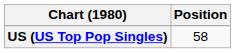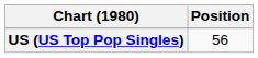 <table class="wikitable plainrowheaders">
 <tr>
 <th>Chart (1980)</th>
 <th>Position</th>
 </tr>
 <tr>
 </tr>
 <tr>
 <th scope="row">US (<a href='#'>US Top Pop Singles</a>)</th>
-<td align="center">58</td>
+<td align="center">56</td>
 </tr>
 </table>
